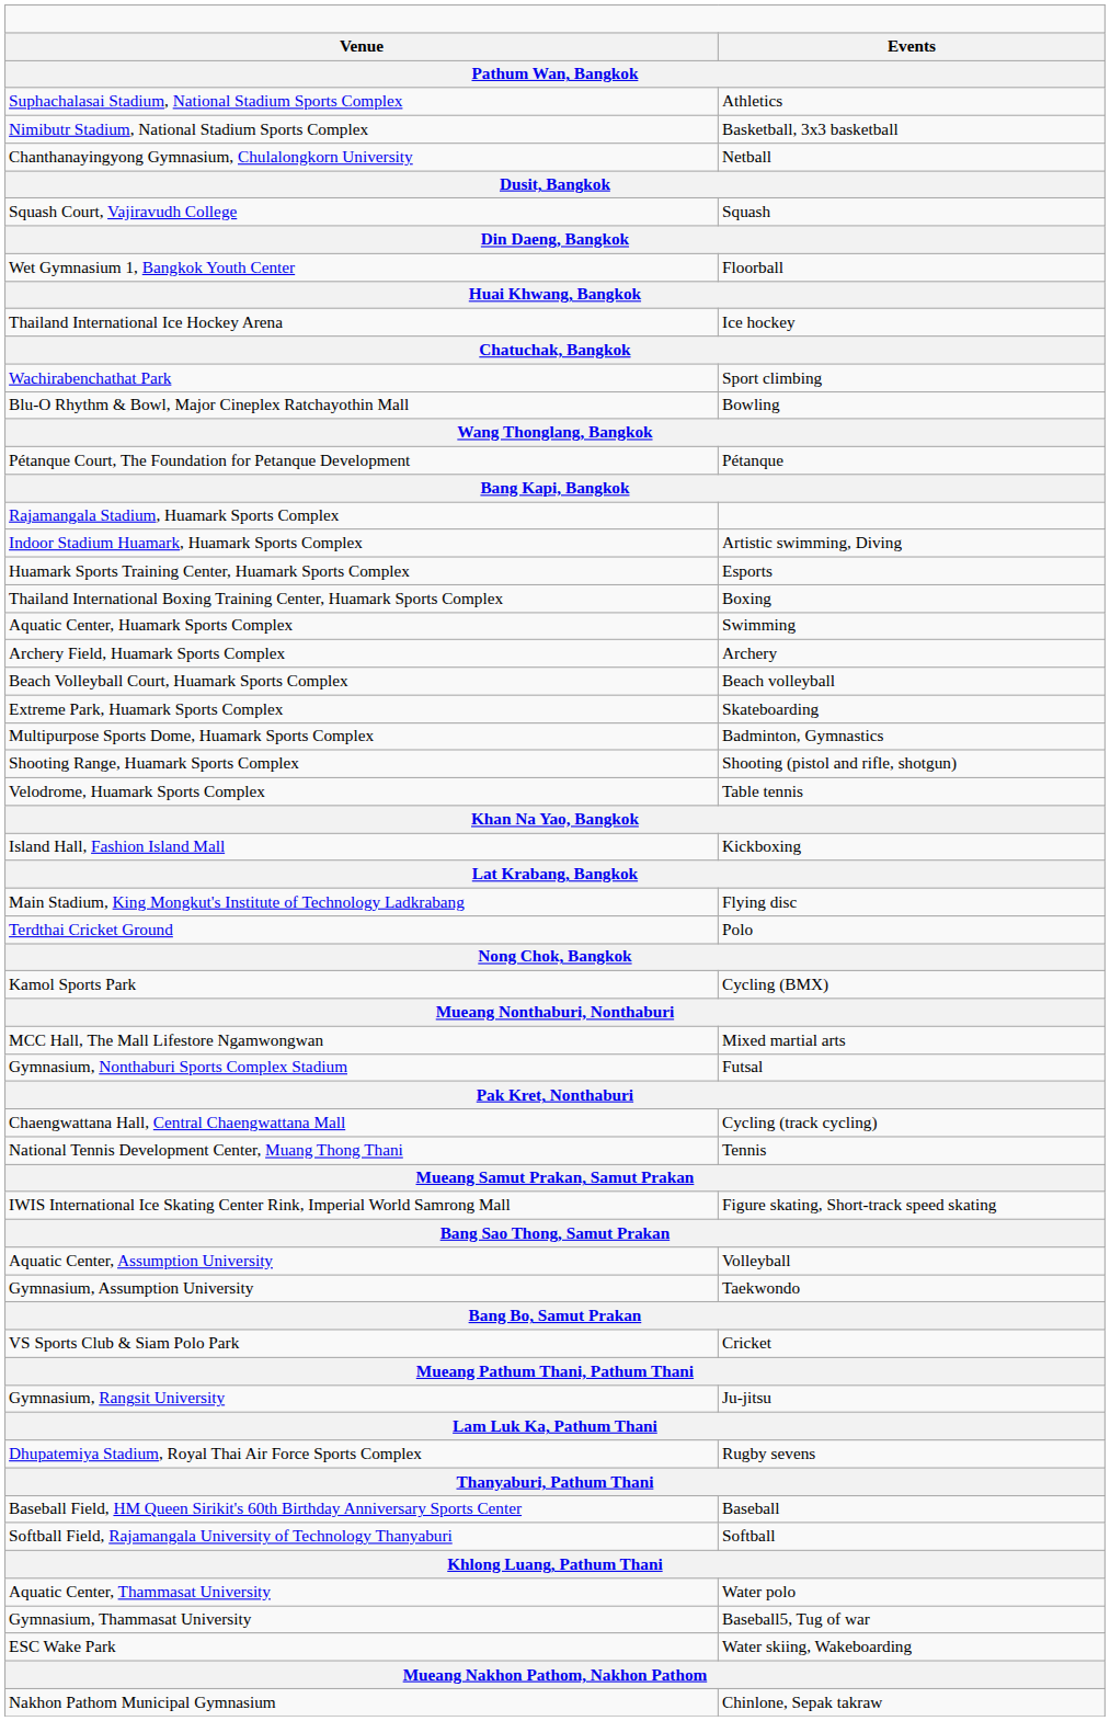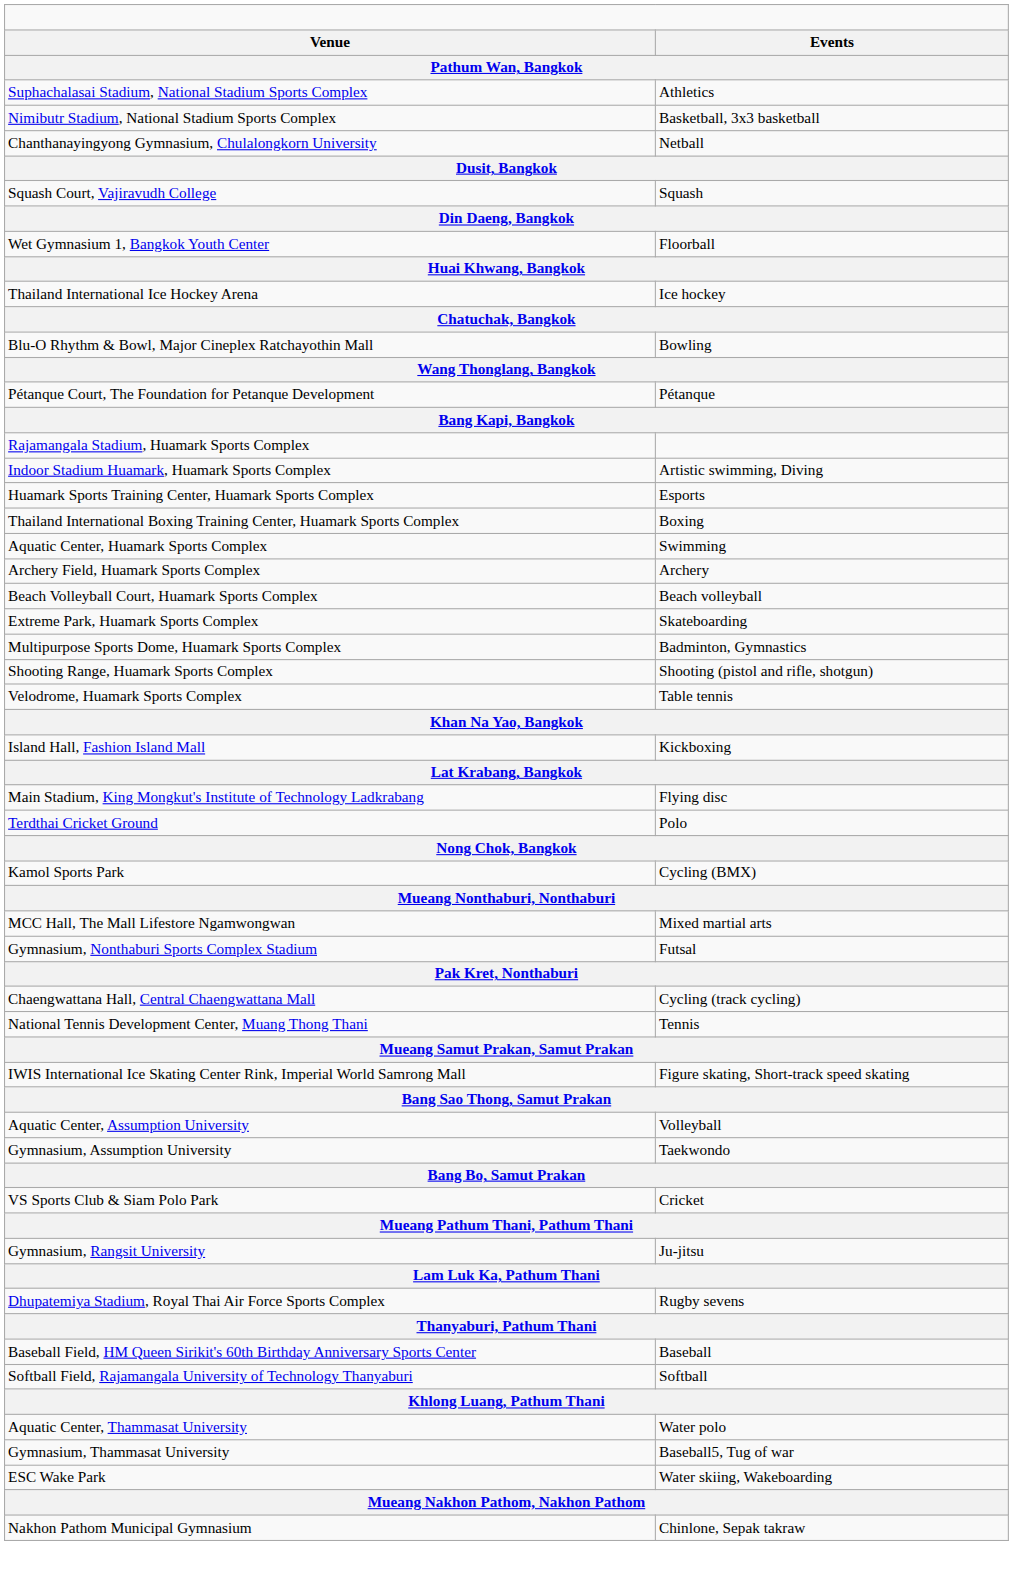 <table class="wikitable" style="width:75%; font-size:90%;">
 <tr>
 <td colspan="2" style="text-align:center;"><br></td>
 </tr>
 <tr>
 <th>Venue</th>
 <th>Events</th>
 </tr>
 <tr>
 <th colspan="2"><a href='#'>Pathum Wan, Bangkok</a></th>
 </tr>
 <tr>
 <td><a href='#'>Suphachalasai Stadium</a>, <a href='#'>National Stadium Sports Complex</a></td>
 <td>Athletics</td>
 </tr>
 <tr>
 <td><a href='#'>Nimibutr Stadium</a>, National Stadium Sports Complex</td>
 <td>Basketball, 3x3 basketball</td>
 </tr>
 <tr>
 <td>Chanthanayingyong Gymnasium, <a href='#'>Chulalongkorn University</a></td>
 <td>Netball</td>
 </tr>
 <tr>
 <th colspan="2"><a href='#'>Dusit, Bangkok</a></th>
 </tr>
 <tr>
 <td>Squash Court, <a href='#'>Vajiravudh College</a></td>
 <td>Squash</td>
 </tr>
 <tr>
 <th colspan="2"><a href='#'>Din Daeng, Bangkok</a></th>
 </tr>
 <tr>
 <td>Wet Gymnasium 1, <a href='#'>Bangkok Youth Center</a></td>
 <td>Floorball</td>
 </tr>
 <tr>
 <th colspan="2"><a href='#'>Huai Khwang, Bangkok</a></th>
 </tr>
 <tr>
 <td>Thailand International Ice Hockey Arena</td>
 <td>Ice hockey</td>
 </tr>
 <tr>
 <th colspan="2"><a href='#'>Chatuchak, Bangkok</a></th>
-</tr>
-<tr>
-<td><a href='#'>Wachirabenchathat Park</a></td>
-<td>Sport climbing</td>
 </tr>
 <tr>
 <td>Blu-O Rhythm & Bowl, Major Cineplex Ratchayothin Mall</td>
 <td>Bowling</td>
 </tr>
 <tr>
 <th colspan="2"><a href='#'>Wang Thonglang, Bangkok</a></th>
 </tr>
 <tr>
 <td>Pétanque Court, The Foundation for Petanque Development</td>
 <td>Pétanque</td>
 </tr>
 <tr>
 <th colspan="2"><a href='#'>Bang Kapi, Bangkok</a></th>
 </tr>
 <tr>
 <td><a href='#'>Rajamangala Stadium</a>, Huamark Sports Complex</td>
 <td></td>
 </tr>
 <tr>
 <td><a href='#'>Indoor Stadium Huamark</a>, Huamark Sports Complex</td>
 <td>Artistic swimming, Diving</td>
 </tr>
 <tr>
 <td>Huamark Sports Training Center, Huamark Sports Complex</td>
 <td>Esports</td>
 </tr>
 <tr>
 <td>Thailand International Boxing Training Center, Huamark Sports Complex</td>
 <td>Boxing</td>
 </tr>
 <tr>
 <td>Aquatic Center, Huamark Sports Complex</td>
 <td>Swimming</td>
 </tr>
 <tr>
 <td>Archery Field, Huamark Sports Complex</td>
 <td>Archery</td>
 </tr>
 <tr>
 <td>Beach Volleyball Court, Huamark Sports Complex</td>
 <td>Beach volleyball</td>
 </tr>
 <tr>
 <td>Extreme Park, Huamark Sports Complex</td>
 <td>Skateboarding</td>
 </tr>
 <tr>
 <td>Multipurpose Sports Dome, Huamark Sports Complex</td>
 <td>Badminton, Gymnastics</td>
 </tr>
 <tr>
 <td>Shooting Range, Huamark Sports Complex</td>
 <td>Shooting (pistol and rifle, shotgun)</td>
 </tr>
 <tr>
 <td>Velodrome, Huamark Sports Complex</td>
 <td>Table tennis</td>
 </tr>
 <tr>
 <th colspan="2"><a href='#'>Khan Na Yao, Bangkok</a></th>
 </tr>
 <tr>
 <td>Island Hall, <a href='#'>Fashion Island Mall</a></td>
 <td>Kickboxing</td>
 </tr>
 <tr>
 <th colspan="2"><a href='#'>Lat Krabang, Bangkok</a></th>
 </tr>
 <tr>
 <td>Main Stadium, <a href='#'>King Mongkut's Institute of Technology Ladkrabang</a></td>
 <td>Flying disc</td>
 </tr>
 <tr>
 <td><a href='#'>Terdthai Cricket Ground</a></td>
 <td>Polo</td>
 </tr>
 <tr>
 <th colspan="2"><a href='#'>Nong Chok, Bangkok</a></th>
 </tr>
 <tr>
 <td>Kamol Sports Park</td>
 <td>Cycling (BMX)</td>
 </tr>
 <tr>
 <th colspan="2"><a href='#'>Mueang Nonthaburi, Nonthaburi</a></th>
 </tr>
 <tr>
 <td>MCC Hall, The Mall Lifestore Ngamwongwan</td>
 <td>Mixed martial arts</td>
 </tr>
 <tr>
 <td>Gymnasium, <a href='#'>Nonthaburi Sports Complex Stadium</a></td>
 <td>Futsal</td>
 </tr>
 <tr>
 <th colspan="2"><a href='#'>Pak Kret, Nonthaburi</a></th>
 </tr>
 <tr>
 <td>Chaengwattana Hall, <a href='#'>Central Chaengwattana Mall</a></td>
 <td>Cycling (track cycling)</td>
 </tr>
 <tr>
 <td>National Tennis Development Center, <a href='#'>Muang Thong Thani</a></td>
 <td>Tennis</td>
 </tr>
 <tr>
 <th colspan="2"><a href='#'>Mueang Samut Prakan, Samut Prakan</a></th>
 </tr>
 <tr>
 <td>IWIS International Ice Skating Center Rink, Imperial World Samrong Mall</td>
 <td>Figure skating, Short-track speed skating</td>
 </tr>
 <tr>
 <th colspan="2"><a href='#'>Bang Sao Thong, Samut Prakan</a></th>
 </tr>
 <tr>
 <td>Aquatic Center, <a href='#'>Assumption University</a></td>
 <td>Volleyball</td>
 </tr>
 <tr>
 <td>Gymnasium, Assumption University</td>
 <td>Taekwondo</td>
 </tr>
 <tr>
 <th colspan=2="2"><a href='#'>Bang Bo, Samut Prakan</a></th>
 </tr>
 <tr>
 <td>VS Sports Club & Siam Polo Park</td>
 <td>Cricket</td>
 </tr>
 <tr>
 <th colspan=2="2"><a href='#'>Mueang Pathum Thani, Pathum Thani</a></th>
 </tr>
 <tr>
 <td>Gymnasium, <a href='#'>Rangsit University</a></td>
 <td>Ju-jitsu</td>
 </tr>
 <tr>
 <th colspan=2="2"><a href='#'>Lam Luk Ka, Pathum Thani</a></th>
 </tr>
 <tr>
 <td><a href='#'>Dhupatemiya Stadium</a>, Royal Thai Air Force Sports Complex</td>
 <td>Rugby sevens</td>
 </tr>
 <tr>
 <th colspan="2"><a href='#'>Thanyaburi, Pathum Thani</a></th>
 </tr>
 <tr>
 <td>Baseball Field, <a href='#'>HM Queen Sirikit's 60th Birthday Anniversary Sports Center</a></td>
 <td>Baseball</td>
 </tr>
 <tr>
 <td>Softball Field, <a href='#'>Rajamangala University of Technology Thanyaburi</a></td>
 <td>Softball</td>
 </tr>
 <tr>
 <th colspan=2="2"><a href='#'>Khlong Luang, Pathum Thani</a></th>
 </tr>
 <tr>
 <td>Aquatic Center, <a href='#'>Thammasat University</a></td>
 <td>Water polo</td>
 </tr>
 <tr>
 <td>Gymnasium, Thammasat University</td>
 <td>Baseball5, Tug of war</td>
 </tr>
 <tr>
 <td>ESC Wake Park</td>
 <td>Water skiing, Wakeboarding</td>
 </tr>
 <tr>
 <th colspan=2="2"><a href='#'>Mueang Nakhon Pathom, Nakhon Pathom</a></th>
 </tr>
 <tr>
 <td>Nakhon Pathom Municipal Gymnasium</td>
 <td>Chinlone, Sepak takraw</td>
 </tr>
 </table>
